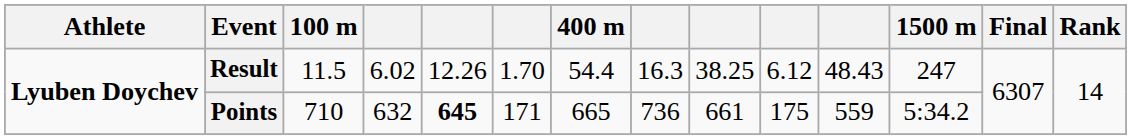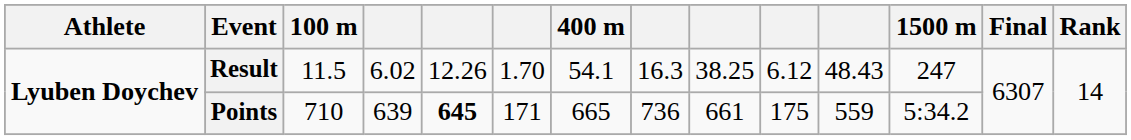 <table class="wikitable" style="font-size:90%; text-align: center">
 <tr>
 <th>Athlete</th>
 <th>Event</th>
 <th>100 m</th>
 <th></th>
 <th></th>
 <th></th>
 <th>400 m</th>
 <th></th>
 <th></th>
 <th></th>
 <th></th>
 <th>1500 m</th>
 <th>Final</th>
 <th>Rank</th>
 </tr>
 <tr align=center>
 <td rowspan="2" style="text-align:left;"><strong>Lyuben Doychev</strong></td>
 <th style="font-size:95%">Result</th>
 <td>11.5</td>
 <td>6.02</td>
 <td>12.26</td>
 <td>1.70</td>
-<td>54.4</td>
+<td>54.1</td>
 <td>16.3</td>
 <td>38.25</td>
 <td>6.12</td>
 <td>48.43</td>
 <td>247</td>
 <td rowspan=2>6307</td>
 <td rowspan=2>14</td>
 </tr>
 <tr align=center>
 <th style="font-size:95%">Points</th>
 <td>710</td>
-<td>632</td>
+<td>639</td>
 <td><strong>645</strong></td>
 <td>171</td>
 <td>665</td>
 <td>736</td>
 <td>661</td>
 <td>175</td>
 <td>559</td>
 <td>5:34.2</td>
 </tr>
 </table>
